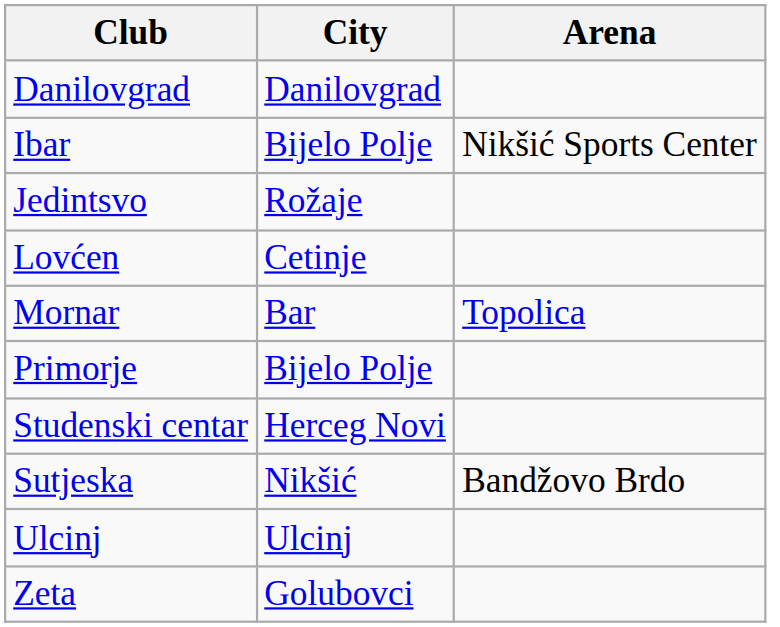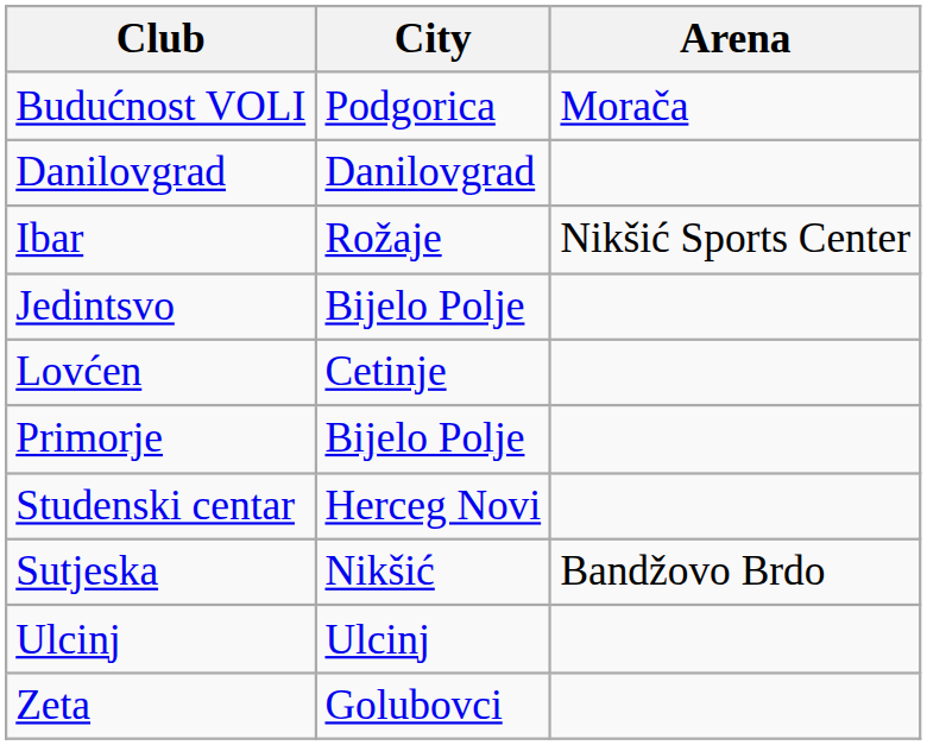 <table class="wikitable sortable">
 <tr>
 <th>Club</th>
 <th>City</th>
 <th>Arena</th>
+</tr>
+<tr>
+<td><a href='#'>Budućnost VOLI</a></td>
+<td><a href='#'>Podgorica</a></td>
+<td><a href='#'>Morača</a></td>
 </tr>
 <tr>
 <td><a href='#'>Danilovgrad</a></td>
 <td><a href='#'>Danilovgrad</a></td>
 <td></td>
 </tr>
 <tr>
 <td><a href='#'>Ibar</a></td>
-<td><a href='#'>Bijelo Polje</a></td>
+<td><a href='#'>Rožaje</a></td>
 <td>Nikšić Sports Center</td>
 </tr>
 <tr>
 <td><a href='#'>Jedintsvo</a></td>
-<td><a href='#'>Rožaje</a></td>
+<td><a href='#'>Bijelo Polje</a></td>
 <td></td>
 </tr>
 <tr>
 <td><a href='#'>Lovćen</a></td>
 <td><a href='#'>Cetinje</a></td>
 <td></td>
-</tr>
-<tr>
-<td><a href='#'>Mornar</a></td>
-<td><a href='#'>Bar</a></td>
-<td><a href='#'>Topolica</a></td>
 </tr>
 <tr>
 <td><a href='#'>Primorje</a></td>
 <td><a href='#'>Bijelo Polje</a></td>
 <td></td>
 </tr>
 <tr>
 <td><a href='#'>Studenski centar</a></td>
 <td><a href='#'>Herceg Novi</a></td>
 <td></td>
 </tr>
 <tr>
 <td><a href='#'>Sutjeska</a></td>
 <td><a href='#'>Nikšić</a></td>
 <td>Bandžovo Brdo</td>
 </tr>
 <tr>
 <td><a href='#'>Ulcinj</a></td>
 <td><a href='#'>Ulcinj</a></td>
 <td></td>
 </tr>
 <tr>
 <td><a href='#'>Zeta</a></td>
 <td><a href='#'>Golubovci</a></td>
 <td></td>
 </tr>
 </table>
